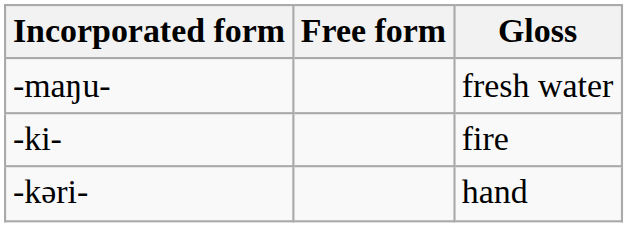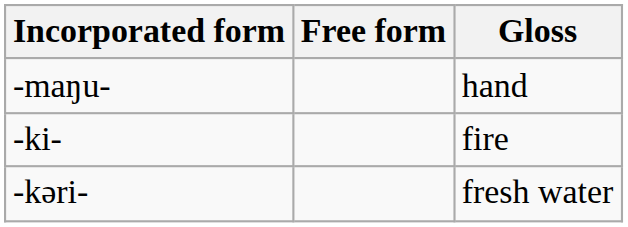 <table class="wikitable">
 <tr>
 <th>Incorporated form</th>
 <th>Free form</th>
 <th>Gloss</th>
 </tr>
 <tr>
 <td>-maŋu-</td>
 <td></td>
-<td>fresh water</td>
+<td>hand</td>
 </tr>
 <tr>
 <td>-ki-</td>
 <td></td>
 <td>fire</td>
 </tr>
 <tr>
 <td>-kəri-</td>
 <td></td>
-<td>hand</td>
+<td>fresh water</td>
 </tr>
 </table>
